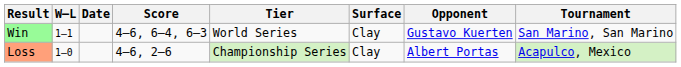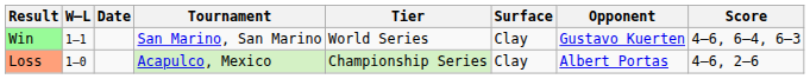 <table class="sortable wikitable">
 <tr>
 <th>Result</th>
 <th class="unsortable">W–L</th>
 <th>Date</th>
-<th class="unsortable">Score</th>
+<th>Tournament</th>
 <th>Tier</th>
 <th>Surface</th>
 <th>Opponent</th>
-<th>Tournament</th>
+<th class="unsortable">Score</th>
 </tr>
 <tr>
 <td style="background:#98fb98;">Win</td>
 <td><small>1–1</small></td>
 <td><a href='#'></a></td>
-<td>4–6, 6–4, 6–3</td>
+<td><a href='#'>San Marino</a>, San Marino</td>
 <td>World Series</td>
 <td>Clay</td>
 <td> <a href='#'>Gustavo Kuerten</a></td>
-<td><a href='#'>San Marino</a>, San Marino</td>
+<td>4–6, 6–4, 6–3</td>
 </tr>
 <tr>
 <td style="background:#ffa07a;">Loss</td>
 <td><small>1–0</small></td>
 <td><a href='#'></a></td>
-<td>4–6, 2–6</td>
+<td style="background:#d4f1c5;"><a href='#'>Acapulco</a>, Mexico</td>
 <td style="background:#d4f1c5;">Championship Series</td>
 <td>Clay</td>
 <td> <a href='#'>Albert Portas</a></td>
-<td style="background:#d4f1c5;"><a href='#'>Acapulco</a>, Mexico</td>
+<td>4–6, 2–6</td>
 </tr>
 </table>
